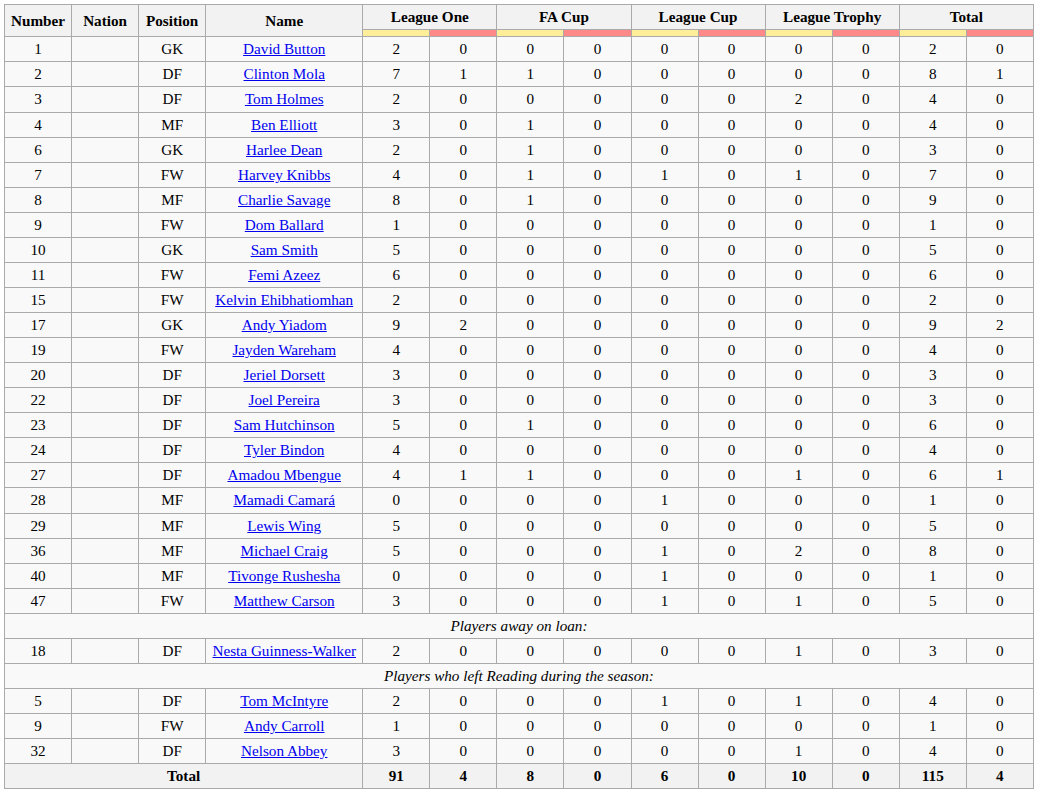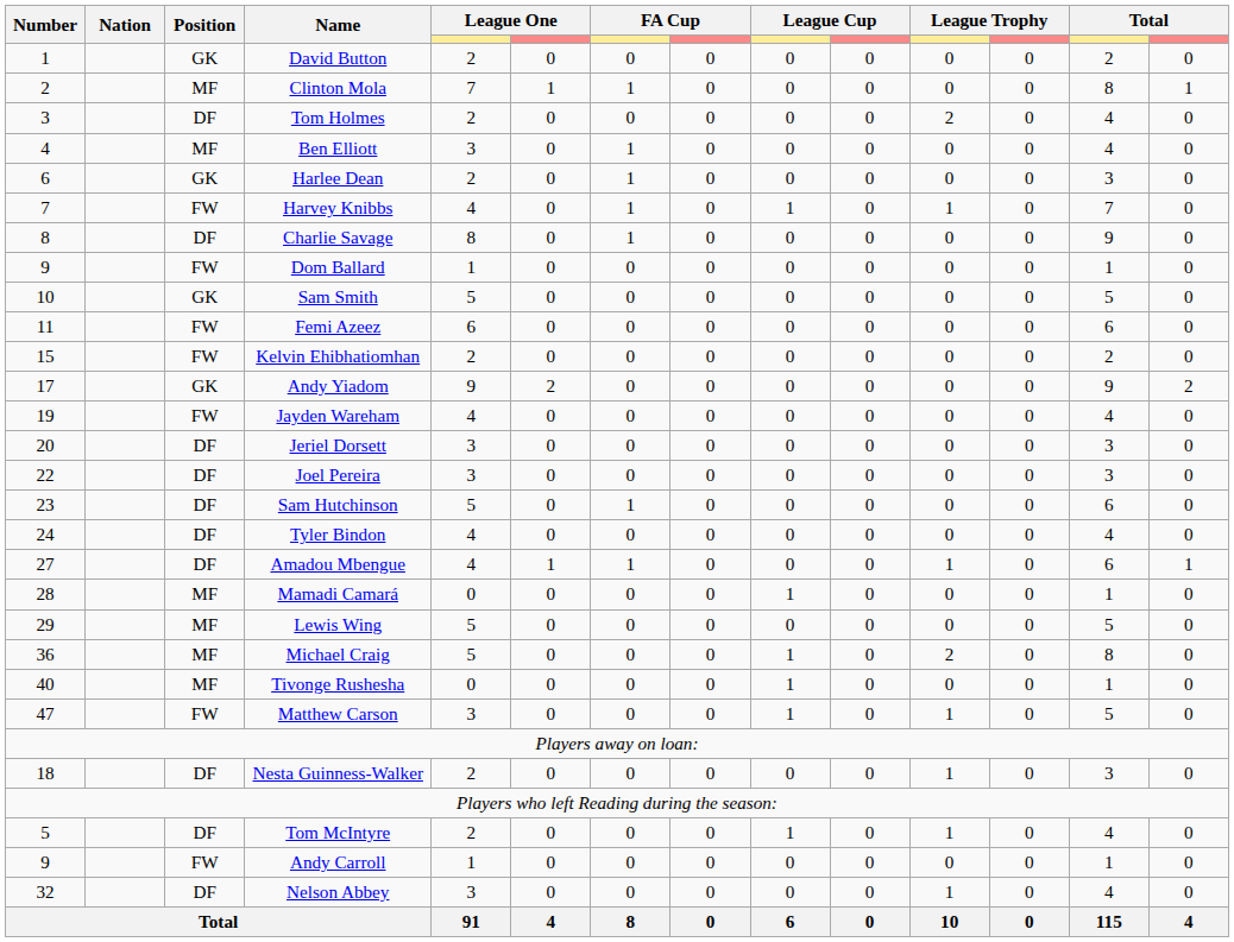 <table class="wikitable" style="font-size: 95%; text-align: center;">
 <tr>
 <th rowspan=2 width=60>Number</th>
 <th rowspan=2 width=60>Nation</th>
 <th rowspan=2 width=60>Position</th>
 <th rowspan=2 width=150>Name</th>
 <th colspan=2>League One</th>
 <th colspan=2>FA Cup</th>
 <th colspan=2>League Cup</th>
 <th colspan=2>League Trophy</th>
 <th colspan=2>Total</th>
 </tr>
 <tr>
 <th style="width:60px; background:#fe9;"></th>
 <th style="width:60px; background:#ff8888;"></th>
 <th style="width:60px; background:#fe9;"></th>
 <th style="width:60px; background:#ff8888;"></th>
 <th style="width:60px; background:#fe9;"></th>
 <th style="width:60px; background:#ff8888;"></th>
 <th style="width:60px; background:#fe9;"></th>
 <th style="width:60px; background:#ff8888;"></th>
 <th style="width:60px; background:#fe9;"></th>
 <th style="width:60px; background:#ff8888;"></th>
 </tr>
 <tr>
 <td>1</td>
 <td></td>
 <td>GK</td>
 <td><a href='#'>David Button</a></td>
 <td>2</td>
 <td>0</td>
 <td>0</td>
 <td>0</td>
 <td>0</td>
 <td>0</td>
 <td>0</td>
 <td>0</td>
 <td>2</td>
 <td>0</td>
 </tr>
 <tr>
 <td>2</td>
 <td></td>
-<td>DF</td>
+<td>MF</td>
 <td><a href='#'>Clinton Mola</a></td>
 <td>7</td>
 <td>1</td>
 <td>1</td>
 <td>0</td>
 <td>0</td>
 <td>0</td>
 <td>0</td>
 <td>0</td>
 <td>8</td>
 <td>1</td>
 </tr>
 <tr>
 <td>3</td>
 <td></td>
 <td>DF</td>
 <td><a href='#'>Tom Holmes</a></td>
 <td>2</td>
 <td>0</td>
 <td>0</td>
 <td>0</td>
 <td>0</td>
 <td>0</td>
 <td>2</td>
 <td>0</td>
 <td>4</td>
 <td>0</td>
 </tr>
 <tr>
 <td>4</td>
 <td></td>
 <td>MF</td>
 <td><a href='#'>Ben Elliott</a></td>
 <td>3</td>
 <td>0</td>
 <td>1</td>
 <td>0</td>
 <td>0</td>
 <td>0</td>
 <td>0</td>
 <td>0</td>
 <td>4</td>
 <td>0</td>
 </tr>
 <tr>
 <td>6</td>
 <td></td>
 <td>GK</td>
 <td><a href='#'>Harlee Dean</a></td>
 <td>2</td>
 <td>0</td>
 <td>1</td>
 <td>0</td>
 <td>0</td>
 <td>0</td>
 <td>0</td>
 <td>0</td>
 <td>3</td>
 <td>0</td>
 </tr>
 <tr>
 <td>7</td>
 <td></td>
 <td>FW</td>
 <td><a href='#'>Harvey Knibbs</a></td>
 <td>4</td>
 <td>0</td>
 <td>1</td>
 <td>0</td>
 <td>1</td>
 <td>0</td>
 <td>1</td>
 <td>0</td>
 <td>7</td>
 <td>0</td>
 </tr>
 <tr>
 <td>8</td>
 <td></td>
-<td>MF</td>
+<td>DF</td>
 <td><a href='#'>Charlie Savage</a></td>
 <td>8</td>
 <td>0</td>
 <td>1</td>
 <td>0</td>
 <td>0</td>
 <td>0</td>
 <td>0</td>
 <td>0</td>
 <td>9</td>
 <td>0</td>
 </tr>
 <tr>
 <td>9</td>
 <td></td>
 <td>FW</td>
 <td><a href='#'>Dom Ballard</a></td>
 <td>1</td>
 <td>0</td>
 <td>0</td>
 <td>0</td>
 <td>0</td>
 <td>0</td>
 <td>0</td>
 <td>0</td>
 <td>1</td>
 <td>0</td>
 </tr>
 <tr>
 <td>10</td>
 <td></td>
 <td>GK</td>
 <td><a href='#'>Sam Smith</a></td>
 <td>5</td>
 <td>0</td>
 <td>0</td>
 <td>0</td>
 <td>0</td>
 <td>0</td>
 <td>0</td>
 <td>0</td>
 <td>5</td>
 <td>0</td>
 </tr>
 <tr>
 <td>11</td>
 <td></td>
 <td>FW</td>
 <td><a href='#'>Femi Azeez</a></td>
 <td>6</td>
 <td>0</td>
 <td>0</td>
 <td>0</td>
 <td>0</td>
 <td>0</td>
 <td>0</td>
 <td>0</td>
 <td>6</td>
 <td>0</td>
 </tr>
 <tr>
 <td>15</td>
 <td></td>
 <td>FW</td>
 <td><a href='#'>Kelvin Ehibhatiomhan</a></td>
 <td>2</td>
 <td>0</td>
 <td>0</td>
 <td>0</td>
 <td>0</td>
 <td>0</td>
 <td>0</td>
 <td>0</td>
 <td>2</td>
 <td>0</td>
 </tr>
 <tr>
 <td>17</td>
 <td></td>
 <td>GK</td>
 <td><a href='#'>Andy Yiadom</a></td>
 <td>9</td>
 <td>2</td>
 <td>0</td>
 <td>0</td>
 <td>0</td>
 <td>0</td>
 <td>0</td>
 <td>0</td>
 <td>9</td>
 <td>2</td>
 </tr>
 <tr>
 <td>19</td>
 <td></td>
 <td>FW</td>
 <td><a href='#'>Jayden Wareham</a></td>
 <td>4</td>
 <td>0</td>
 <td>0</td>
 <td>0</td>
 <td>0</td>
 <td>0</td>
 <td>0</td>
 <td>0</td>
 <td>4</td>
 <td>0</td>
 </tr>
 <tr>
 <td>20</td>
 <td></td>
 <td>DF</td>
 <td><a href='#'>Jeriel Dorsett</a></td>
 <td>3</td>
 <td>0</td>
 <td>0</td>
 <td>0</td>
 <td>0</td>
 <td>0</td>
 <td>0</td>
 <td>0</td>
 <td>3</td>
 <td>0</td>
 </tr>
 <tr>
 <td>22</td>
 <td></td>
 <td>DF</td>
 <td><a href='#'>Joel Pereira</a></td>
 <td>3</td>
 <td>0</td>
 <td>0</td>
 <td>0</td>
 <td>0</td>
 <td>0</td>
 <td>0</td>
 <td>0</td>
 <td>3</td>
 <td>0</td>
 </tr>
 <tr>
 <td>23</td>
 <td></td>
 <td>DF</td>
 <td><a href='#'>Sam Hutchinson</a></td>
 <td>5</td>
 <td>0</td>
 <td>1</td>
 <td>0</td>
 <td>0</td>
 <td>0</td>
 <td>0</td>
 <td>0</td>
 <td>6</td>
 <td>0</td>
 </tr>
 <tr>
 <td>24</td>
 <td></td>
 <td>DF</td>
 <td><a href='#'>Tyler Bindon</a></td>
 <td>4</td>
 <td>0</td>
 <td>0</td>
 <td>0</td>
 <td>0</td>
 <td>0</td>
 <td>0</td>
 <td>0</td>
 <td>4</td>
 <td>0</td>
 </tr>
 <tr>
 <td>27</td>
 <td></td>
 <td>DF</td>
 <td><a href='#'>Amadou Mbengue</a></td>
 <td>4</td>
 <td>1</td>
 <td>1</td>
 <td>0</td>
 <td>0</td>
 <td>0</td>
 <td>1</td>
 <td>0</td>
 <td>6</td>
 <td>1</td>
 </tr>
 <tr>
 <td>28</td>
 <td></td>
 <td>MF</td>
 <td><a href='#'>Mamadi Camará</a></td>
 <td>0</td>
 <td>0</td>
 <td>0</td>
 <td>0</td>
 <td>1</td>
 <td>0</td>
 <td>0</td>
 <td>0</td>
 <td>1</td>
 <td>0</td>
 </tr>
 <tr>
 <td>29</td>
 <td></td>
 <td>MF</td>
 <td><a href='#'>Lewis Wing</a></td>
 <td>5</td>
 <td>0</td>
 <td>0</td>
 <td>0</td>
 <td>0</td>
 <td>0</td>
 <td>0</td>
 <td>0</td>
 <td>5</td>
 <td>0</td>
 </tr>
 <tr>
 <td>36</td>
 <td></td>
 <td>MF</td>
 <td><a href='#'>Michael Craig</a></td>
 <td>5</td>
 <td>0</td>
 <td>0</td>
 <td>0</td>
 <td>1</td>
 <td>0</td>
 <td>2</td>
 <td>0</td>
 <td>8</td>
 <td>0</td>
 </tr>
 <tr>
 <td>40</td>
 <td></td>
 <td>MF</td>
 <td><a href='#'>Tivonge Rushesha</a></td>
 <td>0</td>
 <td>0</td>
 <td>0</td>
 <td>0</td>
 <td>1</td>
 <td>0</td>
 <td>0</td>
 <td>0</td>
 <td>1</td>
 <td>0</td>
 </tr>
 <tr>
 <td>47</td>
 <td></td>
 <td>FW</td>
 <td><a href='#'>Matthew Carson</a></td>
 <td>3</td>
 <td>0</td>
 <td>0</td>
 <td>0</td>
 <td>1</td>
 <td>0</td>
 <td>1</td>
 <td>0</td>
 <td>5</td>
 <td>0</td>
 </tr>
 <tr>
 <td colspan="14"><em>Players away on loan:</em></td>
 </tr>
 <tr>
 <td>18</td>
 <td></td>
 <td>DF</td>
 <td><a href='#'>Nesta Guinness-Walker</a></td>
 <td>2</td>
 <td>0</td>
 <td>0</td>
 <td>0</td>
 <td>0</td>
 <td>0</td>
 <td>1</td>
 <td>0</td>
 <td>3</td>
 <td>0</td>
 </tr>
 <tr>
 <td colspan="14"><em>Players who left Reading during the season:</em></td>
 </tr>
 <tr>
 <td>5</td>
 <td></td>
 <td>DF</td>
 <td><a href='#'>Tom McIntyre</a></td>
 <td>2</td>
 <td>0</td>
 <td>0</td>
 <td>0</td>
 <td>1</td>
 <td>0</td>
 <td>1</td>
 <td>0</td>
 <td>4</td>
 <td>0</td>
 </tr>
 <tr>
 <td>9</td>
 <td></td>
 <td>FW</td>
 <td><a href='#'>Andy Carroll</a></td>
 <td>1</td>
 <td>0</td>
 <td>0</td>
 <td>0</td>
 <td>0</td>
 <td>0</td>
 <td>0</td>
 <td>0</td>
 <td>1</td>
 <td>0</td>
 </tr>
 <tr>
 <td>32</td>
 <td></td>
 <td>DF</td>
 <td><a href='#'>Nelson Abbey</a></td>
 <td>3</td>
 <td>0</td>
 <td>0</td>
 <td>0</td>
 <td>0</td>
 <td>0</td>
 <td>1</td>
 <td>0</td>
 <td>4</td>
 <td>0</td>
 </tr>
 <tr>
 <th colspan=4>Total</th>
 <th>91</th>
 <th>4</th>
 <th>8</th>
 <th>0</th>
 <th>6</th>
 <th>0</th>
 <th>10</th>
 <th>0</th>
 <th>115</th>
 <th>4</th>
 </tr>
 </table>
